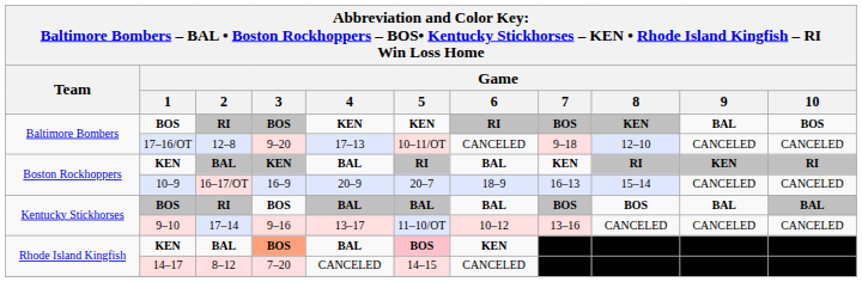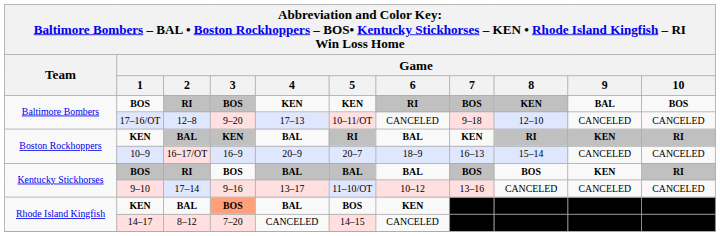 <table class="wikitable" style="text-align:center;width=90%">
 <tr>
 <th colspan="31">Abbreviation and Color Key:<br><a href='#'>Baltimore Bombers</a> – BAL • <a href='#'>Boston Rockhoppers</a> – BOS• <a href='#'>Kentucky Stickhorses</a> – KEN • <a href='#'>Rhode Island Kingfish</a> – RI<br><span>Win</span>  <span>Loss</span>  <span>Home</span></th>
 </tr>
 <tr>
 <th width="10%" rowspan="2">Team</th>
 <th width="80%" colspan="30">Game</th>
 </tr>
 <tr style="background-color:#CCCCCC; font-size: 90%">
 <th width="4%">1</th>
 <th width="4%">2</th>
 <th width="4%">3</th>
 <th width="4%">4</th>
 <th width="4%">5</th>
 <th width="4%">6</th>
 <th width="4%">7</th>
 <th width="4%">8</th>
 <th width="4%">9</th>
 <th width="4%">10<br></th>
 </tr>
 <tr style="font-size: 75%">
 <td rowspan="2"><a href='#'>Baltimore Bombers</a></td>
 <td><strong>BOS</strong></td>
 <td bgcolor=#C0C0C0><strong>RI</strong></td>
 <td bgcolor=#C0C0C0><strong>BOS</strong></td>
 <td><strong>KEN</strong></td>
 <td><strong>KEN</strong></td>
 <td bgcolor=#C0C0C0><strong>RI</strong></td>
 <td bgcolor=#C0C0C0><strong>BOS</strong></td>
 <td bgcolor=#C0C0C0><strong>KEN</strong></td>
 <td><strong>BAL</strong></td>
 <td><strong>BOS</strong></td>
 </tr>
 <tr style="font-size: 75%">
 <td bgcolor=#DFE7FF>17–16/OT</td>
 <td bgcolor=#DFE7FF>12–8</td>
 <td bgcolor=#FFDFDF>9–20</td>
 <td bgcolor=#DFE7FF>17–13</td>
 <td bgcolor=#FFDFDF>10–11/OT</td>
 <td>CANCELED</td>
 <td bgcolor=#FFDFDF>9–18</td>
 <td bgcolor=#DFE7FF>12–10</td>
 <td>CANCELED</td>
 <td>CANCELED</td>
 </tr>
 <tr style="font-size: 75%">
 <td rowspan="2"><a href='#'>Boston Rockhoppers</a></td>
 <td><strong>KEN</strong></td>
 <td bgcolor=#C0C0C0><strong>BAL</strong></td>
 <td bgcolor=#C0C0C0><strong>KEN</strong></td>
 <td><strong>BAL</strong></td>
 <td bgcolor=#C0C0C0><strong>RI</strong></td>
 <td><strong>BAL</strong></td>
 <td><strong>KEN</strong></td>
 <td bgcolor=#C0C0C0><strong>RI</strong></td>
 <td bgcolor=#C0C0C0><strong>KEN</strong></td>
 <td bgcolor=#C0C0C0><strong>RI</strong></td>
 </tr>
 <tr style="font-size: 75%">
 <td bgcolor=#DFE7FF>10–9</td>
 <td bgcolor=#FFDFDF>16–17/OT</td>
 <td bgcolor=#DFE7FF>16–9</td>
 <td bgcolor=#DFE7FF>20–9</td>
 <td bgcolor=#DFE7FF>20–7</td>
 <td bgcolor=#DFE7FF>18–9</td>
 <td bgcolor=#DFE7FF>16–13</td>
 <td bgcolor=#DFE7FF>15–14</td>
 <td>CANCELED</td>
 <td>CANCELED</td>
 </tr>
 <tr style="font-size: 75%">
 <td rowspan="2"><a href='#'>Kentucky Stickhorses</a></td>
 <td bgcolor=#C0C0C0><strong>BOS</strong></td>
 <td bgcolor=#C0C0C0><strong>RI</strong></td>
 <td><strong>BOS</strong></td>
 <td bgcolor=#C0C0C0><strong>BAL</strong></td>
 <td bgcolor=#C0C0C0><strong>BAL</strong></td>
 <td><strong>BAL</strong></td>
 <td bgcolor=#C0C0C0><strong>BOS</strong></td>
 <td><strong>BOS</strong></td>
-<td><strong>BAL</strong></td>
-<td bgcolor=#C0C0C0><strong>BAL</strong></td>
+<td #C0C0C0><strong>KEN</strong></td>
+<td bgcolor=#C0C0C0><strong>RI</strong></td>
 </tr>
 <tr style="font-size: 75%">
 <td bgcolor=#FFDFDF>9–10</td>
 <td bgcolor=#DFE7FF>17–14</td>
 <td bgcolor=#FFDFDF>9–16</td>
 <td bgcolor=#FFDFDF>13–17</td>
 <td bgcolor=#DFE7FF>11–10/OT</td>
 <td bgcolor=#FFDFDF>10–12</td>
 <td bgcolor=#FFDFDF>13–16</td>
 <td>CANCELED</td>
 <td>CANCELED</td>
 <td>CANCELED</td>
 </tr>
 <tr style="font-size: 75%">
 <td rowspan="2"><a href='#'>Rhode Island Kingfish</a></td>
 <td><strong>KEN</strong></td>
 <td><strong>BAL</strong></td>
 <td style="background: lightsalmon;"><strong>BOS</strong></td>
 <td><strong>BAL</strong></td>
-<td style="background: pink;"><strong>BOS</strong></td>
+<td><strong>BOS</strong></td>
 <td><strong>KEN</strong></td>
 <td bgcolor=#000000>n/a</td>
 <td bgcolor=#000000>n/a</td>
 <td bgcolor=#000000>n/a</td>
 <td bgcolor=#000000>n/a</td>
 </tr>
 <tr style="font-size: 75%">
 <td Loss: bgcolor=#FFDFDF>14–17</td>
 <td bgcolor=#FFDFDF>8–12</td>
 <td bgcolor=#FFDFDF>7–20</td>
 <td>CANCELED</td>
 <td bgcolor=#FFDFDF>14–15</td>
 <td>CANCELED</td>
 <td bgcolor=#000000>n/a</td>
 <td bgcolor=#000000>n/a</td>
 <td bgcolor=#000000>n/a</td>
 <td bgcolor=#000000>n/a</td>
 </tr>
 <tr style="font-size: 75%">
 </tr>
 </table>
